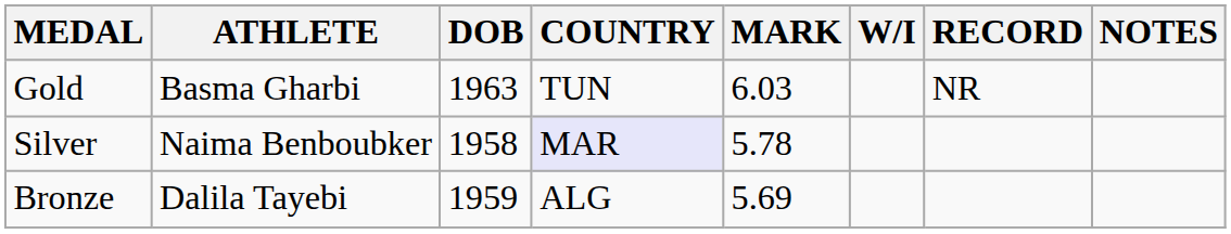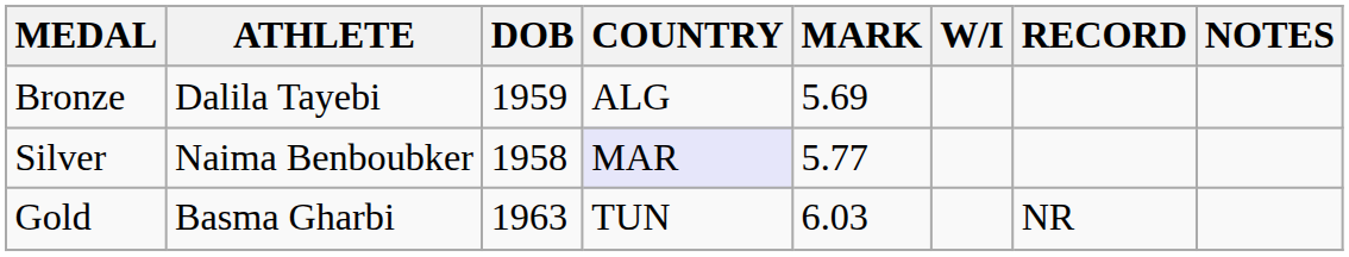 <table class="wikitable">
 <tr>
 <th>MEDAL</th>
 <th>ATHLETE</th>
 <th>DOB</th>
 <th>COUNTRY</th>
 <th>MARK</th>
 <th>W/I</th>
 <th>RECORD</th>
 <th>NOTES</th>
 </tr>
 <tr>
+<td>Bronze</td>
+<td>Dalila Tayebi</td>
+<td>1959</td>
+<td>ALG</td>
+<td>5.69</td>
+<td></td>
+<td></td>
+<td></td>
+</tr>
+<tr>
+<td>Silver</td>
+<td>Naima Benboubker</td>
+<td>1958</td>
+<td style="background: lavender;">MAR</td>
+<td>5.77</td>
+<td></td>
+<td></td>
+<td></td>
+</tr>
+<tr>
 <td>Gold</td>
 <td>Basma Gharbi</td>
 <td>1963</td>
 <td>TUN</td>
 <td>6.03</td>
 <td></td>
 <td>NR</td>
 <td></td>
 </tr>
-<tr>
-<td>Silver</td>
-<td>Naima Benboubker</td>
-<td>1958</td>
-<td style="background: lavender;">MAR</td>
-<td>5.78</td>
-<td></td>
-<td></td>
-<td></td>
-</tr>
-<tr>
-<td>Bronze</td>
-<td>Dalila Tayebi</td>
-<td>1959</td>
-<td>ALG</td>
-<td>5.69</td>
-<td></td>
-<td></td>
-<td></td>
-</tr>
 </table>
